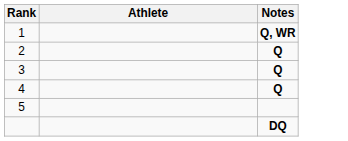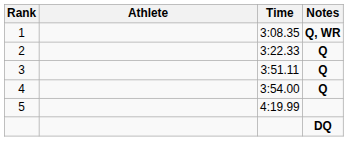 <table class=wikitable>
 <tr>
 <th>Rank</th>
 <th style=width:18em>Athlete</th>
+<th>Time</th>
 <th>Notes</th>
 </tr>
 <tr align=center>
 <td>1</td>
 <td align=left></td>
+<td>3:08.35</td>
 <td><strong>Q, WR</strong></td>
 </tr>
 <tr align=center>
 <td>2</td>
 <td align=left></td>
+<td>3:22.33</td>
 <td><strong>Q</strong></td>
 </tr>
 <tr align=center>
 <td>3</td>
 <td align=left></td>
+<td>3:51.11</td>
 <td><strong>Q</strong></td>
 </tr>
 <tr align=center>
 <td>4</td>
 <td align=left></td>
+<td>3:54.00</td>
 <td><strong>Q</strong></td>
 </tr>
 <tr align=center>
 <td>5</td>
 <td align=left></td>
+<td>4:19.99</td>
 <td></td>
 </tr>
 <tr align=center>
 <td></td>
 <td align=left></td>
+<td></td>
 <td><strong>DQ</strong></td>
 </tr>
 </table>
